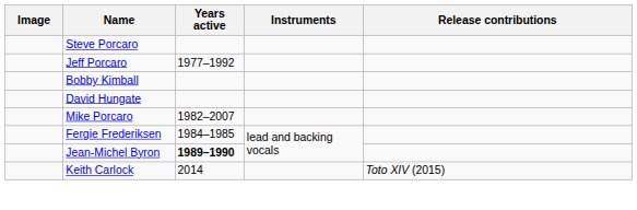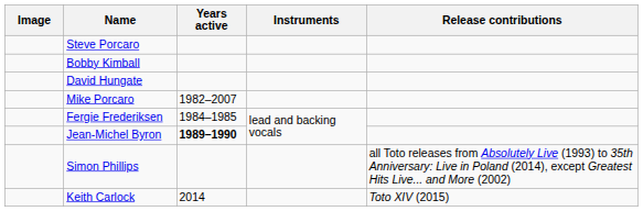 <table class="wikitable" border="1" width=100%>
 <tr>
 <th width="75">Image</th>
 <th width="150">Name</th>
 <th width="90">Years active</th>
 <th width="160">Instruments</th>
 <th>Release contributions</th>
 </tr>
 <tr>
 <td></td>
 <td><a href='#'>Steve Porcaro</a></td>
 <td></td>
-<td></td>
-<td></td>
-</tr>
-<tr>
-<td></td>
-<td><a href='#'>Jeff Porcaro</a></td>
-<td>1977–1992 </td>
 <td></td>
 <td></td>
 </tr>
 <tr>
 <td></td>
 <td><a href='#'>Bobby Kimball</a></td>
 <td></td>
 <td></td>
 <td></td>
 </tr>
 <tr>
 <td></td>
 <td><a href='#'>David Hungate</a></td>
 <td></td>
 <td></td>
 <td></td>
 </tr>
 <tr>
 <td></td>
 <td><a href='#'>Mike Porcaro</a></td>
 <td>1982–2007 </td>
 <td></td>
 <td></td>
 </tr>
 <tr>
 <td></td>
 <td><a href='#'>Fergie Frederiksen</a></td>
 <td>1984–1985 </td>
 <td rowspan="2">lead and backing vocals</td>
 <td></td>
 </tr>
 <tr>
 <td></td>
 <td><a href='#'>Jean-Michel Byron</a></td>
 <td><strong>1989–1990</strong></td>
 <td></td>
 </tr>
 <tr>
 <td></td>
+<td><a href='#'>Simon Phillips</a></td>
+<td></td>
+<td></td>
+<td>all Toto releases from <em><a href='#'>Absolutely Live</a></em> (1993) to <em>35th Anniversary: Live in Poland</em> (2014), except <em>Greatest Hits Live... and More</em> (2002)</td>
+</tr>
+<tr>
+<td></td>
 <td><a href='#'>Keith Carlock</a></td>
 <td>2014</td>
 <td></td>
 <td><em>Toto XIV</em> (2015)</td>
 </tr>
 </table>
